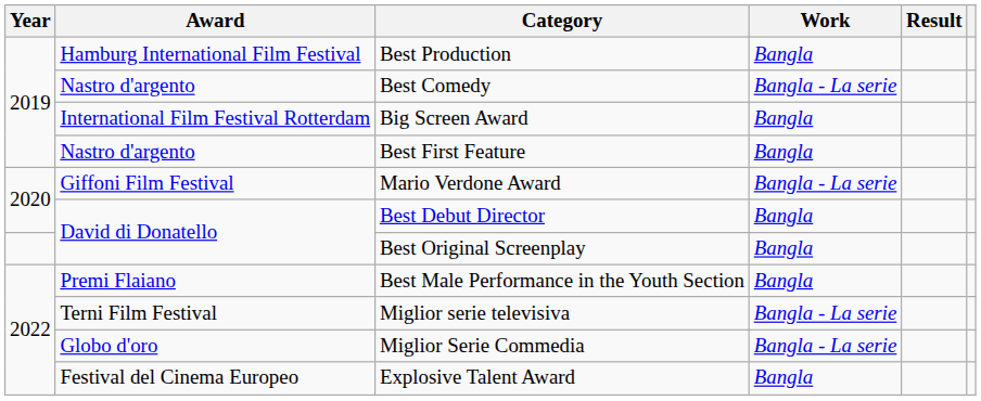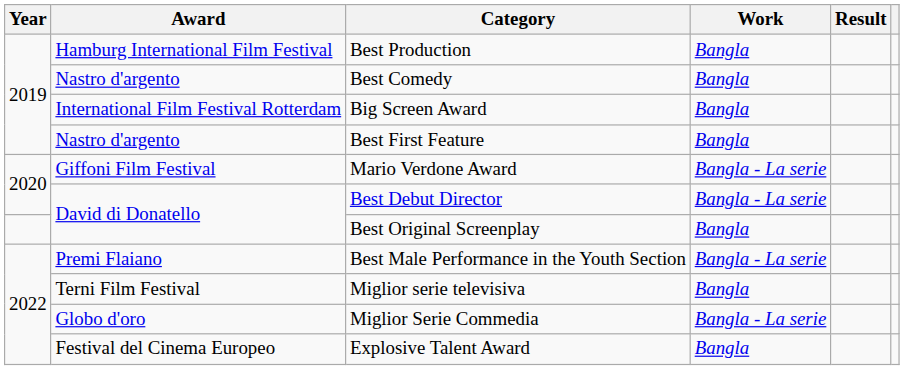 <table class="wikitable sortable">
 <tr>
 <th>Year</th>
 <th>Award</th>
 <th>Category</th>
 <th>Work</th>
 <th>Result</th>
 <th class="unsortable"></th>
 </tr>
 <tr>
 <td rowspan="4">2019</td>
 <td><a href='#'>Hamburg International Film Festival</a></td>
 <td>Best Production</td>
 <td><em><a href='#'>Bangla</a></em></td>
 <td></td>
 <td style="text-align: center;"></td>
 </tr>
 <tr>
 <td><a href='#'>Nastro d'argento</a></td>
 <td>Best Comedy</td>
-<td><em><a href='#'>Bangla - La serie</a></em></td>
+<td><em><a href='#'>Bangla</a></em></td>
 <td></td>
 <td style="text-align: center;"></td>
 </tr>
 <tr>
 <td><a href='#'>International Film Festival Rotterdam</a></td>
 <td>Big Screen Award</td>
 <td><em><a href='#'>Bangla</a></em></td>
 <td></td>
 <td style="text-align: center;"></td>
 </tr>
 <tr>
 <td><a href='#'>Nastro d'argento</a></td>
 <td>Best First Feature</td>
 <td><em><a href='#'>Bangla</a></em></td>
 <td></td>
 <td style="text-align: center;"></td>
 </tr>
 <tr>
 <td rowspan="2">2020</td>
 <td><a href='#'>Giffoni Film Festival</a></td>
 <td>Mario Verdone Award</td>
 <td><em><a href='#'>Bangla - La serie</a></em></td>
 <td></td>
 <td style="text-align: center;"></td>
 </tr>
 <tr>
 <td rowspan="2"><a href='#'>David di Donatello</a></td>
 <td><a href='#'>Best Debut Director</a></td>
-<td><em><a href='#'>Bangla</a></em></td>
+<td><em><a href='#'>Bangla - La serie</a></em></td>
 <td></td>
 <td style="text-align: center;"></td>
 </tr>
 <tr>
 <td></td>
 <td>Best Original Screenplay</td>
 <td><em><a href='#'>Bangla</a></em></td>
 <td></td>
 <td style="text-align: center;"></td>
 </tr>
 <tr>
 <td rowspan="4">2022</td>
 <td><a href='#'>Premi Flaiano</a></td>
 <td>Best Male Performance in the Youth Section</td>
-<td><em><a href='#'>Bangla</a></em></td>
+<td><em><a href='#'>Bangla - La serie</a></em></td>
 <td></td>
 <td style="text-align: center;"></td>
 </tr>
 <tr>
 <td>Terni Film Festival</td>
 <td>Miglior serie televisiva</td>
-<td><em><a href='#'>Bangla - La serie</a></em></td>
+<td><em><a href='#'>Bangla</a></em></td>
 <td></td>
 <td style="text-align: center;"></td>
 </tr>
 <tr>
 <td><a href='#'>Globo d'oro</a></td>
 <td>Miglior Serie Commedia</td>
 <td><em><a href='#'>Bangla - La serie</a></em></td>
 <td></td>
 <td style="text-align: center;"></td>
 </tr>
 <tr>
 <td>Festival del Cinema Europeo</td>
 <td>Explosive Talent Award</td>
 <td><em><a href='#'>Bangla</a></em></td>
 <td></td>
 <td style="text-align: center;"></td>
 </tr>
 </table>
